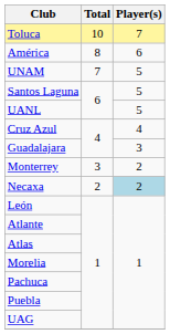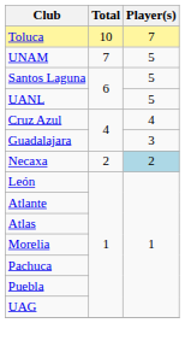 <table class="wikitable" style="text-align:center">
 <tr>
 <th>Club</th>
 <th>Total</th>
 <th>Player(s)</th>
 </tr>
 <tr bgcolor=#FFF69F>
 <td align="left"><a href='#'>Toluca</a></td>
 <td>10</td>
 <td>7</td>
-</tr>
-<tr>
-<td align="left"><a href='#'>América</a></td>
-<td>8</td>
-<td>6</td>
 </tr>
 <tr>
 <td align="left"><a href='#'>UNAM</a></td>
 <td>7</td>
 <td>5</td>
 </tr>
 <tr>
 <td align="left"><a href='#'>Santos Laguna</a></td>
 <td rowspan="2">6</td>
 <td>5</td>
 </tr>
 <tr>
 <td align="left"><a href='#'>UANL</a></td>
 <td>5</td>
 </tr>
 <tr>
 <td align="left"><a href='#'>Cruz Azul</a></td>
 <td rowspan="2">4</td>
 <td>4</td>
 </tr>
 <tr>
 <td align="left"><a href='#'>Guadalajara</a></td>
 <td>3</td>
-</tr>
-<tr>
-<td align="left"><a href='#'>Monterrey</a></td>
-<td rowspan="1">3</td>
-<td>2</td>
 </tr>
 <tr>
 <td align="left"><a href='#'>Necaxa</a></td>
 <td>2</td>
 <td style="background: lightblue;">2</td>
 </tr>
 <tr>
 <td align="left"><a href='#'>León</a></td>
 <td rowspan="7">1</td>
 <td rowspan="7">1</td>
 </tr>
 <tr>
 <td align="left"><a href='#'>Atlante</a></td>
 </tr>
 <tr>
 <td align="left"><a href='#'>Atlas</a></td>
 </tr>
 <tr>
 <td align="left"><a href='#'>Morelia</a></td>
 </tr>
 <tr>
 <td align="left"><a href='#'>Pachuca</a></td>
 </tr>
 <tr>
 <td align="left"><a href='#'>Puebla</a></td>
 </tr>
 <tr>
 <td align="left"><a href='#'>UAG</a></td>
 </tr>
 <tr>
 </tr>
 </table>
